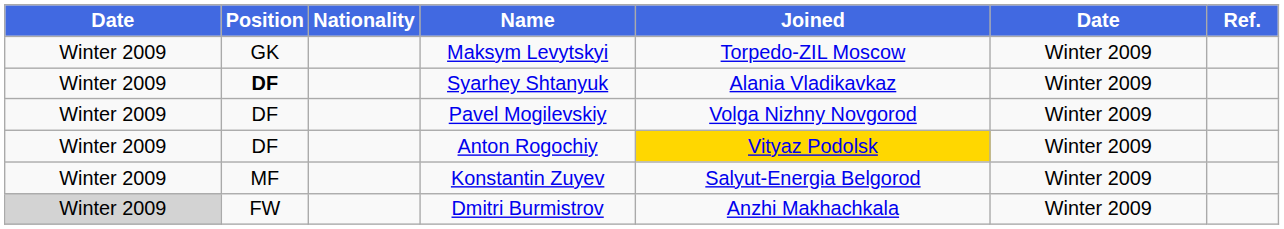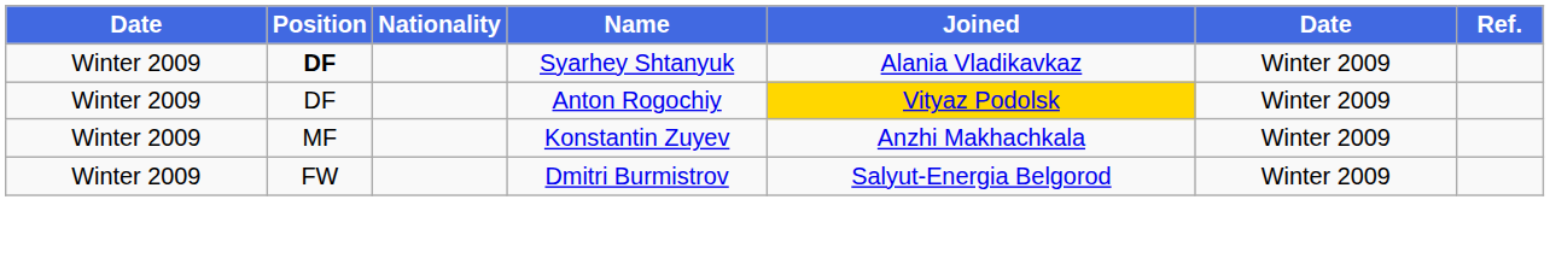 <table class="wikitable"  style="text-align:center; font-size:90%; ">
 <tr>
 <th style="background:#4169E1; color:white; width:150px;">Date</th>
 <th style="background:#4169E1; color:white; width:55px;">Position</th>
 <th style="background:#4169E1; color:white; width:55px;">Nationality</th>
 <th style="background:#4169E1; color:white; width:150px;">Name</th>
 <th style="background:#4169E1; color:white; width:250px;">Joined</th>
 <th style="background:#4169E1; color:white; width:150px;">Date</th>
 <th style="background:#4169E1; color:white; width:45px;">Ref.</th>
 </tr>
 <tr>
 <td>Winter 2009</td>
-<td>GK</td>
-<td></td>
-<td><a href='#'>Maksym Levytskyi</a></td>
-<td><a href='#'>Torpedo-ZIL Moscow</a></td>
-<td>Winter 2009</td>
-<td></td>
-</tr>
-<tr>
-<td>Winter 2009</td>
 <td><strong>DF</strong></td>
 <td></td>
 <td><a href='#'>Syarhey Shtanyuk</a></td>
 <td><a href='#'>Alania Vladikavkaz</a></td>
-<td>Winter 2009</td>
-<td></td>
-</tr>
-<tr>
-<td>Winter 2009</td>
-<td>DF</td>
-<td></td>
-<td><a href='#'>Pavel Mogilevskiy</a></td>
-<td><a href='#'>Volga Nizhny Novgorod</a></td>
 <td>Winter 2009</td>
 <td></td>
 </tr>
 <tr>
 <td>Winter 2009</td>
 <td>DF</td>
 <td></td>
 <td><a href='#'>Anton Rogochiy</a></td>
 <td style="background: gold;"><a href='#'>Vityaz Podolsk</a></td>
 <td>Winter 2009</td>
 <td></td>
 </tr>
 <tr>
 <td>Winter 2009</td>
 <td>MF</td>
 <td></td>
 <td><a href='#'>Konstantin Zuyev</a></td>
+<td><a href='#'>Anzhi Makhachkala</a></td>
+<td>Winter 2009</td>
+<td></td>
+</tr>
+<tr>
+<td>Winter 2009</td>
+<td>FW</td>
+<td></td>
+<td><a href='#'>Dmitri Burmistrov</a></td>
 <td><a href='#'>Salyut-Energia Belgorod</a></td>
 <td>Winter 2009</td>
 <td></td>
 </tr>
-<tr>
-<td style="background: lightgrey;">Winter 2009</td>
-<td>FW</td>
-<td></td>
-<td><a href='#'>Dmitri Burmistrov</a></td>
-<td><a href='#'>Anzhi Makhachkala</a></td>
-<td>Winter 2009</td>
-<td></td>
-</tr>
 </table>
